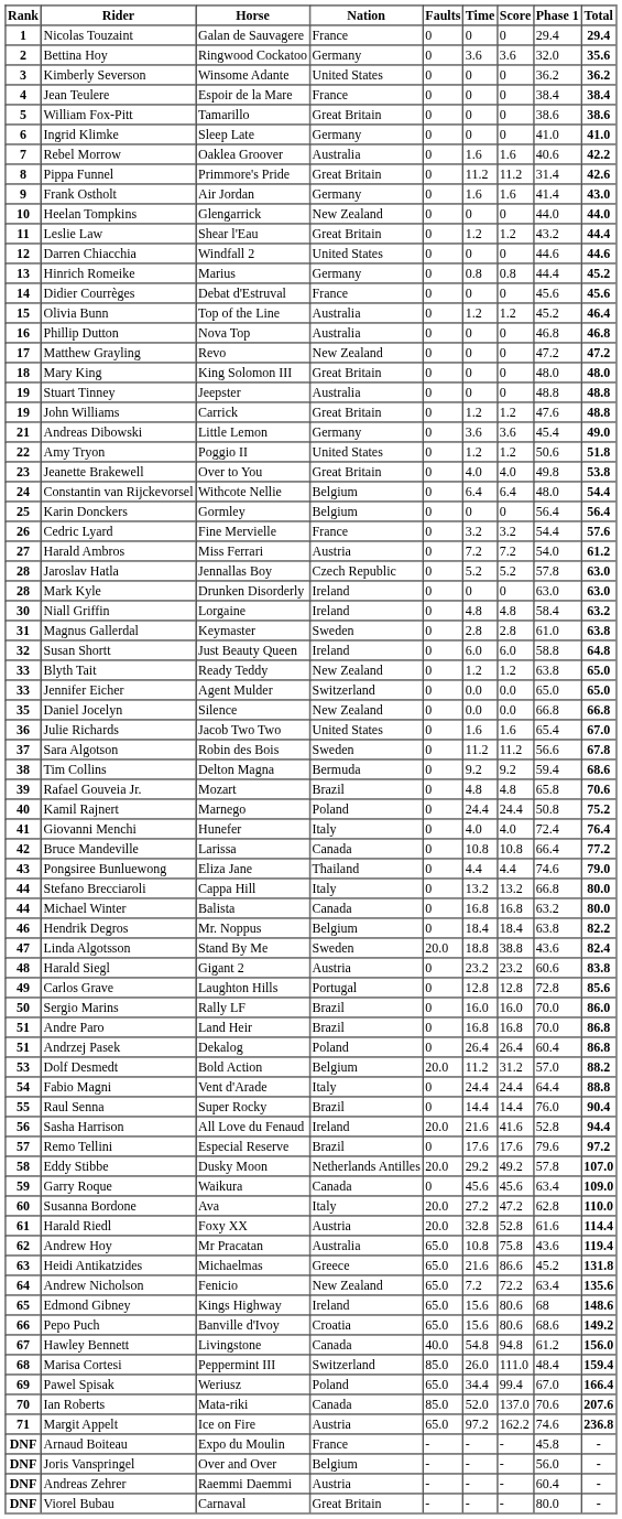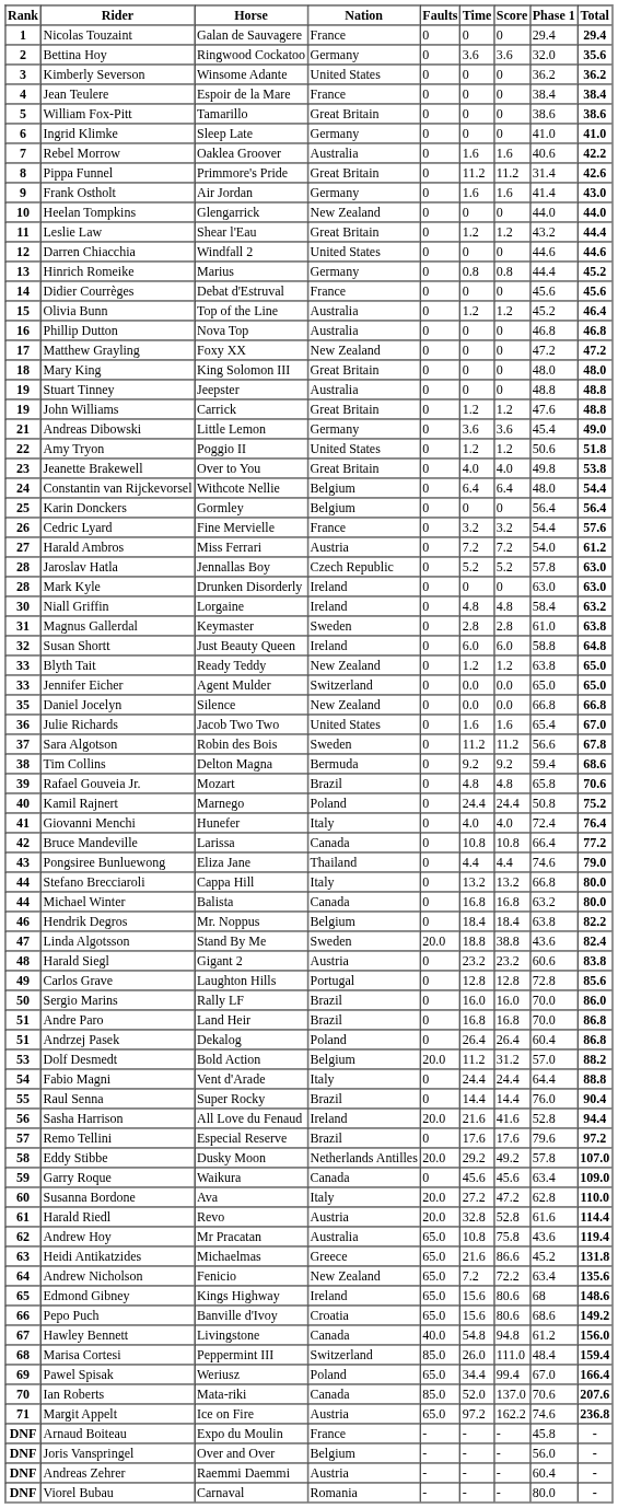 <table | border=1 cellpadding=2 cellspacing=0>
 <tr>
 <th>Rank</th>
 <th>Rider</th>
 <th>Horse</th>
 <th>Nation</th>
 <th>Faults</th>
 <th>Time</th>
 <th>Score</th>
 <th>Phase 1</th>
 <th>Total</th>
 </tr>
 <tr>
 <th>1</th>
 <td>Nicolas Touzaint</td>
 <td>Galan de Sauvagere</td>
 <td> France</td>
 <td>0</td>
 <td>0</td>
 <td>0</td>
 <td>29.4</td>
 <th>29.4</th>
 </tr>
 <tr>
 <th>2</th>
 <td>Bettina Hoy</td>
 <td>Ringwood Cockatoo</td>
 <td> Germany</td>
 <td>0</td>
 <td>3.6</td>
 <td>3.6</td>
 <td>32.0</td>
 <th>35.6</th>
 </tr>
 <tr>
 <th>3</th>
 <td>Kimberly Severson</td>
 <td>Winsome Adante</td>
 <td> United States</td>
 <td>0</td>
 <td>0</td>
 <td>0</td>
 <td>36.2</td>
 <th>36.2</th>
 </tr>
 <tr>
 <th>4</th>
 <td>Jean Teulere</td>
 <td>Espoir de la Mare</td>
 <td> France</td>
 <td>0</td>
 <td>0</td>
 <td>0</td>
 <td>38.4</td>
 <th>38.4</th>
 </tr>
 <tr>
 <th>5</th>
 <td>William Fox-Pitt</td>
 <td>Tamarillo</td>
 <td> Great Britain</td>
 <td>0</td>
 <td>0</td>
 <td>0</td>
 <td>38.6</td>
 <th>38.6</th>
 </tr>
 <tr>
 <th>6</th>
 <td>Ingrid Klimke</td>
 <td>Sleep Late</td>
 <td> Germany</td>
 <td>0</td>
 <td>0</td>
 <td>0</td>
 <td>41.0</td>
 <th>41.0</th>
 </tr>
 <tr>
 <th>7</th>
 <td>Rebel Morrow</td>
 <td>Oaklea Groover</td>
 <td> Australia</td>
 <td>0</td>
 <td>1.6</td>
 <td>1.6</td>
 <td>40.6</td>
 <th>42.2</th>
 </tr>
 <tr>
 <th>8</th>
 <td>Pippa Funnel</td>
 <td>Primmore's Pride</td>
 <td> Great Britain</td>
 <td>0</td>
 <td>11.2</td>
 <td>11.2</td>
 <td>31.4</td>
 <th>42.6</th>
 </tr>
 <tr>
 <th>9</th>
 <td>Frank Ostholt</td>
 <td>Air Jordan</td>
 <td> Germany</td>
 <td>0</td>
 <td>1.6</td>
 <td>1.6</td>
 <td>41.4</td>
 <th>43.0</th>
 </tr>
 <tr>
 <th>10</th>
 <td>Heelan Tompkins</td>
 <td>Glengarrick</td>
 <td> New Zealand</td>
 <td>0</td>
 <td>0</td>
 <td>0</td>
 <td>44.0</td>
 <th>44.0</th>
 </tr>
 <tr>
 <th>11</th>
 <td>Leslie Law</td>
 <td>Shear l'Eau</td>
 <td> Great Britain</td>
 <td>0</td>
 <td>1.2</td>
 <td>1.2</td>
 <td>43.2</td>
 <th>44.4</th>
 </tr>
 <tr>
 <th>12</th>
 <td>Darren Chiacchia</td>
 <td>Windfall 2</td>
 <td> United States</td>
 <td>0</td>
 <td>0</td>
 <td>0</td>
 <td>44.6</td>
 <th>44.6</th>
 </tr>
 <tr>
 <th>13</th>
 <td>Hinrich Romeike</td>
 <td>Marius</td>
 <td> Germany</td>
 <td>0</td>
 <td>0.8</td>
 <td>0.8</td>
 <td>44.4</td>
 <th>45.2</th>
 </tr>
 <tr>
 <th>14</th>
 <td>Didier Courrèges</td>
 <td>Debat d'Estruval</td>
 <td> France</td>
 <td>0</td>
 <td>0</td>
 <td>0</td>
 <td>45.6</td>
 <th>45.6</th>
 </tr>
 <tr>
 <th>15</th>
 <td>Olivia Bunn</td>
 <td>Top of the Line</td>
 <td> Australia</td>
 <td>0</td>
 <td>1.2</td>
 <td>1.2</td>
 <td>45.2</td>
 <th>46.4</th>
 </tr>
 <tr>
 <th>16</th>
 <td>Phillip Dutton</td>
 <td>Nova Top</td>
 <td> Australia</td>
 <td>0</td>
 <td>0</td>
 <td>0</td>
 <td>46.8</td>
 <th>46.8</th>
 </tr>
 <tr>
 <th>17</th>
 <td>Matthew Grayling</td>
-<td>Revo</td>
+<td>Foxy XX</td>
 <td> New Zealand</td>
 <td>0</td>
 <td>0</td>
 <td>0</td>
 <td>47.2</td>
 <th>47.2</th>
 </tr>
 <tr>
 <th>18</th>
 <td>Mary King</td>
 <td>King Solomon III</td>
 <td> Great Britain</td>
 <td>0</td>
 <td>0</td>
 <td>0</td>
 <td>48.0</td>
 <th>48.0</th>
 </tr>
 <tr>
 <th>19</th>
 <td>Stuart Tinney</td>
 <td>Jeepster</td>
 <td> Australia</td>
 <td>0</td>
 <td>0</td>
 <td>0</td>
 <td>48.8</td>
 <th>48.8</th>
 </tr>
 <tr>
 <th>19</th>
 <td>John Williams</td>
 <td>Carrick</td>
 <td> Great Britain</td>
 <td>0</td>
 <td>1.2</td>
 <td>1.2</td>
 <td>47.6</td>
 <th>48.8</th>
 </tr>
 <tr>
 <th>21</th>
 <td>Andreas Dibowski</td>
 <td>Little Lemon</td>
 <td> Germany</td>
 <td>0</td>
 <td>3.6</td>
 <td>3.6</td>
 <td>45.4</td>
 <th>49.0</th>
 </tr>
 <tr>
 <th>22</th>
 <td>Amy Tryon</td>
 <td>Poggio II</td>
 <td> United States</td>
 <td>0</td>
 <td>1.2</td>
 <td>1.2</td>
 <td>50.6</td>
 <th>51.8</th>
 </tr>
 <tr>
 <th>23</th>
 <td>Jeanette Brakewell</td>
 <td>Over to You</td>
 <td> Great Britain</td>
 <td>0</td>
 <td>4.0</td>
 <td>4.0</td>
 <td>49.8</td>
 <th>53.8</th>
 </tr>
 <tr>
 <th>24</th>
 <td>Constantin van Rijckevorsel</td>
 <td>Withcote Nellie</td>
 <td> Belgium</td>
 <td>0</td>
 <td>6.4</td>
 <td>6.4</td>
 <td>48.0</td>
 <th>54.4</th>
 </tr>
 <tr>
 <th>25</th>
 <td>Karin Donckers</td>
 <td>Gormley</td>
 <td> Belgium</td>
 <td>0</td>
 <td>0</td>
 <td>0</td>
 <td>56.4</td>
 <th>56.4</th>
 </tr>
 <tr>
 <th>26</th>
 <td>Cedric Lyard</td>
 <td>Fine Mervielle</td>
 <td> France</td>
 <td>0</td>
 <td>3.2</td>
 <td>3.2</td>
 <td>54.4</td>
 <th>57.6</th>
 </tr>
 <tr>
 <th>27</th>
 <td>Harald Ambros</td>
 <td>Miss Ferrari</td>
 <td> Austria</td>
 <td>0</td>
 <td>7.2</td>
 <td>7.2</td>
 <td>54.0</td>
 <th>61.2</th>
 </tr>
 <tr>
 <th>28</th>
 <td>Jaroslav Hatla</td>
 <td>Jennallas Boy</td>
 <td> Czech Republic</td>
 <td>0</td>
 <td>5.2</td>
 <td>5.2</td>
 <td>57.8</td>
 <th>63.0</th>
 </tr>
 <tr>
 <th>28</th>
 <td>Mark Kyle</td>
 <td>Drunken Disorderly</td>
 <td> Ireland</td>
 <td>0</td>
 <td>0</td>
 <td>0</td>
 <td>63.0</td>
 <th>63.0</th>
 </tr>
 <tr>
 <th>30</th>
 <td>Niall Griffin</td>
 <td>Lorgaine</td>
 <td> Ireland</td>
 <td>0</td>
 <td>4.8</td>
 <td>4.8</td>
 <td>58.4</td>
 <th>63.2</th>
 </tr>
 <tr>
 <th>31</th>
 <td>Magnus Gallerdal</td>
 <td>Keymaster</td>
 <td> Sweden</td>
 <td>0</td>
 <td>2.8</td>
 <td>2.8</td>
 <td>61.0</td>
 <th>63.8</th>
 </tr>
 <tr>
 <th>32</th>
 <td>Susan Shortt</td>
 <td>Just Beauty Queen</td>
 <td> Ireland</td>
 <td>0</td>
 <td>6.0</td>
 <td>6.0</td>
 <td>58.8</td>
 <th>64.8</th>
 </tr>
 <tr>
 <th>33</th>
 <td>Blyth Tait</td>
 <td>Ready Teddy</td>
 <td> New Zealand</td>
 <td>0</td>
 <td>1.2</td>
 <td>1.2</td>
 <td>63.8</td>
 <th>65.0</th>
 </tr>
 <tr>
 <th>33</th>
 <td>Jennifer Eicher</td>
 <td>Agent Mulder</td>
 <td> Switzerland</td>
 <td>0</td>
 <td>0.0</td>
 <td>0.0</td>
 <td>65.0</td>
 <th>65.0</th>
 </tr>
 <tr>
 <th>35</th>
 <td>Daniel Jocelyn</td>
 <td>Silence</td>
 <td> New Zealand</td>
 <td>0</td>
 <td>0.0</td>
 <td>0.0</td>
 <td>66.8</td>
 <th>66.8</th>
 </tr>
 <tr>
 <th>36</th>
 <td>Julie Richards</td>
 <td>Jacob Two Two</td>
 <td> United States</td>
 <td>0</td>
 <td>1.6</td>
 <td>1.6</td>
 <td>65.4</td>
 <th>67.0</th>
 </tr>
 <tr>
 <th>37</th>
 <td>Sara Algotson</td>
 <td>Robin des Bois</td>
 <td> Sweden</td>
 <td>0</td>
 <td>11.2</td>
 <td>11.2</td>
 <td>56.6</td>
 <th>67.8</th>
 </tr>
 <tr>
 <th>38</th>
 <td>Tim Collins</td>
 <td>Delton Magna</td>
 <td> Bermuda</td>
 <td>0</td>
 <td>9.2</td>
 <td>9.2</td>
 <td>59.4</td>
 <th>68.6</th>
 </tr>
 <tr>
 <th>39</th>
 <td>Rafael Gouveia Jr.</td>
 <td>Mozart</td>
 <td> Brazil</td>
 <td>0</td>
 <td>4.8</td>
 <td>4.8</td>
 <td>65.8</td>
 <th>70.6</th>
 </tr>
 <tr>
 <th>40</th>
 <td>Kamil Rajnert</td>
 <td>Marnego</td>
 <td> Poland</td>
 <td>0</td>
 <td>24.4</td>
 <td>24.4</td>
 <td>50.8</td>
 <th>75.2</th>
 </tr>
 <tr>
 <th>41</th>
 <td>Giovanni Menchi</td>
 <td>Hunefer</td>
 <td> Italy</td>
 <td>0</td>
 <td>4.0</td>
 <td>4.0</td>
 <td>72.4</td>
 <th>76.4</th>
 </tr>
 <tr>
 <th>42</th>
 <td>Bruce Mandeville</td>
 <td>Larissa</td>
 <td> Canada</td>
 <td>0</td>
 <td>10.8</td>
 <td>10.8</td>
 <td>66.4</td>
 <th>77.2</th>
 </tr>
 <tr>
 <th>43</th>
 <td>Pongsiree Bunluewong</td>
 <td>Eliza Jane</td>
 <td> Thailand</td>
 <td>0</td>
 <td>4.4</td>
 <td>4.4</td>
 <td>74.6</td>
 <th>79.0</th>
 </tr>
 <tr>
 <th>44</th>
 <td>Stefano Brecciaroli</td>
 <td>Cappa Hill</td>
 <td> Italy</td>
 <td>0</td>
 <td>13.2</td>
 <td>13.2</td>
 <td>66.8</td>
 <th>80.0</th>
 </tr>
 <tr>
 <th>44</th>
 <td>Michael Winter</td>
 <td>Balista</td>
 <td> Canada</td>
 <td>0</td>
 <td>16.8</td>
 <td>16.8</td>
 <td>63.2</td>
 <th>80.0</th>
 </tr>
 <tr>
 <th>46</th>
 <td>Hendrik Degros</td>
 <td>Mr. Noppus</td>
 <td> Belgium</td>
 <td>0</td>
 <td>18.4</td>
 <td>18.4</td>
 <td>63.8</td>
 <th>82.2</th>
 </tr>
 <tr>
 <th>47</th>
 <td>Linda Algotsson</td>
 <td>Stand By Me</td>
 <td> Sweden</td>
 <td>20.0</td>
 <td>18.8</td>
 <td>38.8</td>
 <td>43.6</td>
 <th>82.4</th>
 </tr>
 <tr>
 <th>48</th>
 <td>Harald Siegl</td>
 <td>Gigant 2</td>
 <td> Austria</td>
 <td>0</td>
 <td>23.2</td>
 <td>23.2</td>
 <td>60.6</td>
 <th>83.8</th>
 </tr>
 <tr>
 <th>49</th>
 <td>Carlos Grave</td>
 <td>Laughton Hills</td>
 <td> Portugal</td>
 <td>0</td>
 <td>12.8</td>
 <td>12.8</td>
 <td>72.8</td>
 <th>85.6</th>
 </tr>
 <tr>
 <th>50</th>
 <td>Sergio Marins</td>
 <td>Rally LF</td>
 <td> Brazil</td>
 <td>0</td>
 <td>16.0</td>
 <td>16.0</td>
 <td>70.0</td>
 <th>86.0</th>
 </tr>
 <tr>
 <th>51</th>
 <td>Andre Paro</td>
 <td>Land Heir</td>
 <td> Brazil</td>
 <td>0</td>
 <td>16.8</td>
 <td>16.8</td>
 <td>70.0</td>
 <th>86.8</th>
 </tr>
 <tr>
 <th>51</th>
 <td>Andrzej Pasek</td>
 <td>Dekalog</td>
 <td> Poland</td>
 <td>0</td>
 <td>26.4</td>
 <td>26.4</td>
 <td>60.4</td>
 <th>86.8</th>
 </tr>
 <tr>
 <th>53</th>
 <td>Dolf Desmedt</td>
 <td>Bold Action</td>
 <td> Belgium</td>
 <td>20.0</td>
 <td>11.2</td>
 <td>31.2</td>
 <td>57.0</td>
 <th>88.2</th>
 </tr>
 <tr>
 <th>54</th>
 <td>Fabio Magni</td>
 <td>Vent d'Arade</td>
 <td> Italy</td>
 <td>0</td>
 <td>24.4</td>
 <td>24.4</td>
 <td>64.4</td>
 <th>88.8</th>
 </tr>
 <tr>
 <th>55</th>
 <td>Raul Senna</td>
 <td>Super Rocky</td>
 <td> Brazil</td>
 <td>0</td>
 <td>14.4</td>
 <td>14.4</td>
 <td>76.0</td>
 <th>90.4</th>
 </tr>
 <tr>
 <th>56</th>
 <td>Sasha Harrison</td>
 <td>All Love du Fenaud</td>
 <td> Ireland</td>
 <td>20.0</td>
 <td>21.6</td>
 <td>41.6</td>
 <td>52.8</td>
 <th>94.4</th>
 </tr>
 <tr>
 <th>57</th>
 <td>Remo Tellini</td>
 <td>Especial Reserve</td>
 <td> Brazil</td>
 <td>0</td>
 <td>17.6</td>
 <td>17.6</td>
 <td>79.6</td>
 <th>97.2</th>
 </tr>
 <tr>
 <th>58</th>
 <td>Eddy Stibbe</td>
 <td>Dusky Moon</td>
 <td> Netherlands Antilles</td>
 <td>20.0</td>
 <td>29.2</td>
 <td>49.2</td>
 <td>57.8</td>
 <th>107.0</th>
 </tr>
 <tr>
 <th>59</th>
 <td>Garry Roque</td>
 <td>Waikura</td>
 <td> Canada</td>
 <td>0</td>
 <td>45.6</td>
 <td>45.6</td>
 <td>63.4</td>
 <th>109.0</th>
 </tr>
 <tr>
 <th>60</th>
 <td>Susanna Bordone</td>
 <td>Ava</td>
 <td> Italy</td>
 <td>20.0</td>
 <td>27.2</td>
 <td>47.2</td>
 <td>62.8</td>
 <th>110.0</th>
 </tr>
 <tr>
 <th>61</th>
 <td>Harald Riedl</td>
-<td>Foxy XX</td>
+<td>Revo</td>
 <td> Austria</td>
 <td>20.0</td>
 <td>32.8</td>
 <td>52.8</td>
 <td>61.6</td>
 <th>114.4</th>
 </tr>
 <tr>
 <th>62</th>
 <td>Andrew Hoy</td>
 <td>Mr Pracatan</td>
 <td> Australia</td>
 <td>65.0</td>
 <td>10.8</td>
 <td>75.8</td>
 <td>43.6</td>
 <th>119.4</th>
 </tr>
 <tr>
 <th>63</th>
 <td>Heidi Antikatzides</td>
 <td>Michaelmas</td>
 <td> Greece</td>
 <td>65.0</td>
 <td>21.6</td>
 <td>86.6</td>
 <td>45.2</td>
 <th>131.8</th>
 </tr>
 <tr>
 <th>64</th>
 <td>Andrew Nicholson</td>
 <td>Fenicio</td>
 <td> New Zealand</td>
 <td>65.0</td>
 <td>7.2</td>
 <td>72.2</td>
 <td>63.4</td>
 <th>135.6</th>
 </tr>
 <tr>
 <th>65</th>
 <td>Edmond Gibney</td>
 <td>Kings Highway</td>
 <td> Ireland</td>
 <td>65.0</td>
 <td>15.6</td>
 <td>80.6</td>
 <td>68</td>
 <th>148.6</th>
 </tr>
 <tr>
 <th>66</th>
 <td>Pepo Puch</td>
 <td>Banville d'Ivoy</td>
 <td> Croatia</td>
 <td>65.0</td>
 <td>15.6</td>
 <td>80.6</td>
 <td>68.6</td>
 <th>149.2</th>
 </tr>
 <tr>
 <th>67</th>
 <td>Hawley Bennett</td>
 <td>Livingstone</td>
 <td> Canada</td>
 <td>40.0</td>
 <td>54.8</td>
 <td>94.8</td>
 <td>61.2</td>
 <th>156.0</th>
 </tr>
 <tr>
 <th>68</th>
 <td>Marisa Cortesi</td>
 <td>Peppermint III</td>
 <td> Switzerland</td>
 <td>85.0</td>
 <td>26.0</td>
 <td>111.0</td>
 <td>48.4</td>
 <th>159.4</th>
 </tr>
 <tr>
 <th>69</th>
 <td>Pawel Spisak</td>
 <td>Weriusz</td>
 <td> Poland</td>
 <td>65.0</td>
 <td>34.4</td>
 <td>99.4</td>
 <td>67.0</td>
 <th>166.4</th>
 </tr>
 <tr>
 <th>70</th>
 <td>Ian Roberts</td>
 <td>Mata-riki</td>
 <td> Canada</td>
 <td>85.0</td>
 <td>52.0</td>
 <td>137.0</td>
 <td>70.6</td>
 <th>207.6</th>
 </tr>
 <tr>
 <th>71</th>
 <td>Margit Appelt</td>
 <td>Ice on Fire</td>
 <td> Austria</td>
 <td>65.0</td>
 <td>97.2</td>
 <td>162.2</td>
 <td>74.6</td>
 <th>236.8</th>
 </tr>
 <tr>
 <th>DNF</th>
 <td>Arnaud Boiteau</td>
 <td>Expo du Moulin</td>
 <td> France</td>
 <td>-</td>
 <td>-</td>
 <td>-</td>
 <td>45.8</td>
 <th>-</th>
 </tr>
 <tr>
 <th>DNF</th>
 <td>Joris Vanspringel</td>
 <td>Over and Over</td>
 <td> Belgium</td>
 <td>-</td>
 <td>-</td>
 <td>-</td>
 <td>56.0</td>
 <th>-</th>
 </tr>
 <tr>
 <th>DNF</th>
 <td>Andreas Zehrer</td>
 <td>Raemmi Daemmi</td>
 <td> Austria</td>
 <td>-</td>
 <td>-</td>
 <td>-</td>
 <td>60.4</td>
 <th>-</th>
 </tr>
 <tr>
 <th>DNF</th>
 <td>Viorel Bubau</td>
 <td>Carnaval</td>
-<td> Great Britain</td>
+<td> Romania</td>
 <td>-</td>
 <td>-</td>
 <td>-</td>
 <td>80.0</td>
 <th>-</th>
 </tr>
 </table>
